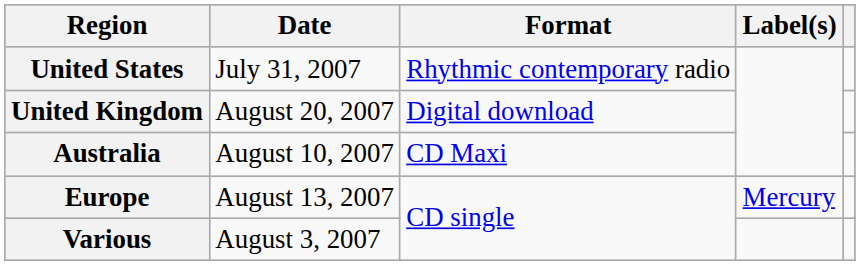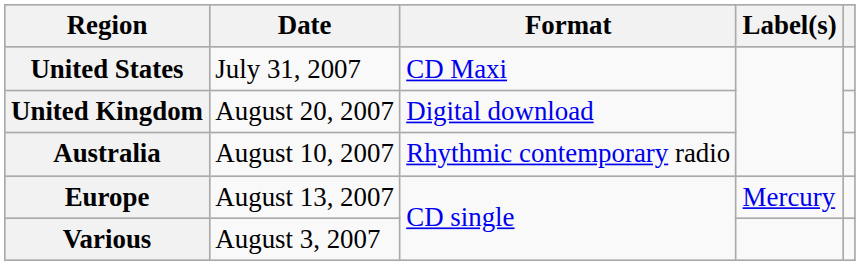 <table class="wikitable plainrowheaders">
 <tr>
 <th scope="col">Region</th>
 <th scope="col">Date</th>
 <th scope="col">Format</th>
 <th scope="col">Label(s)</th>
 <th scope="col"></th>
 </tr>
 <tr>
 <th scope="row">United States</th>
 <td>July 31, 2007</td>
-<td><a href='#'>Rhythmic contemporary</a> radio</td>
+<td><a href='#'>CD Maxi</a></td>
 <td rowspan="3"></td>
 <td style="text-align:center;"></td>
 </tr>
 <tr>
 <th scope="row">United Kingdom</th>
 <td>August 20, 2007</td>
 <td><a href='#'>Digital download</a></td>
 <td style="text-align:center;"></td>
 </tr>
 <tr>
 <th scope="row">Australia</th>
 <td>August 10, 2007</td>
-<td><a href='#'>CD Maxi</a></td>
+<td><a href='#'>Rhythmic contemporary</a> radio</td>
 <td style="text-align:center;"></td>
 </tr>
 <tr>
 <th scope="row">Europe</th>
 <td>August 13, 2007</td>
 <td rowspan="2"><a href='#'>CD single</a></td>
 <td><a href='#'>Mercury</a></td>
 <td style="text-align:center;"></td>
 </tr>
 <tr>
 <th scope="row">Various</th>
 <td>August 3, 2007</td>
 <td></td>
 <td style="text-align:center;"></td>
 </tr>
 </table>
